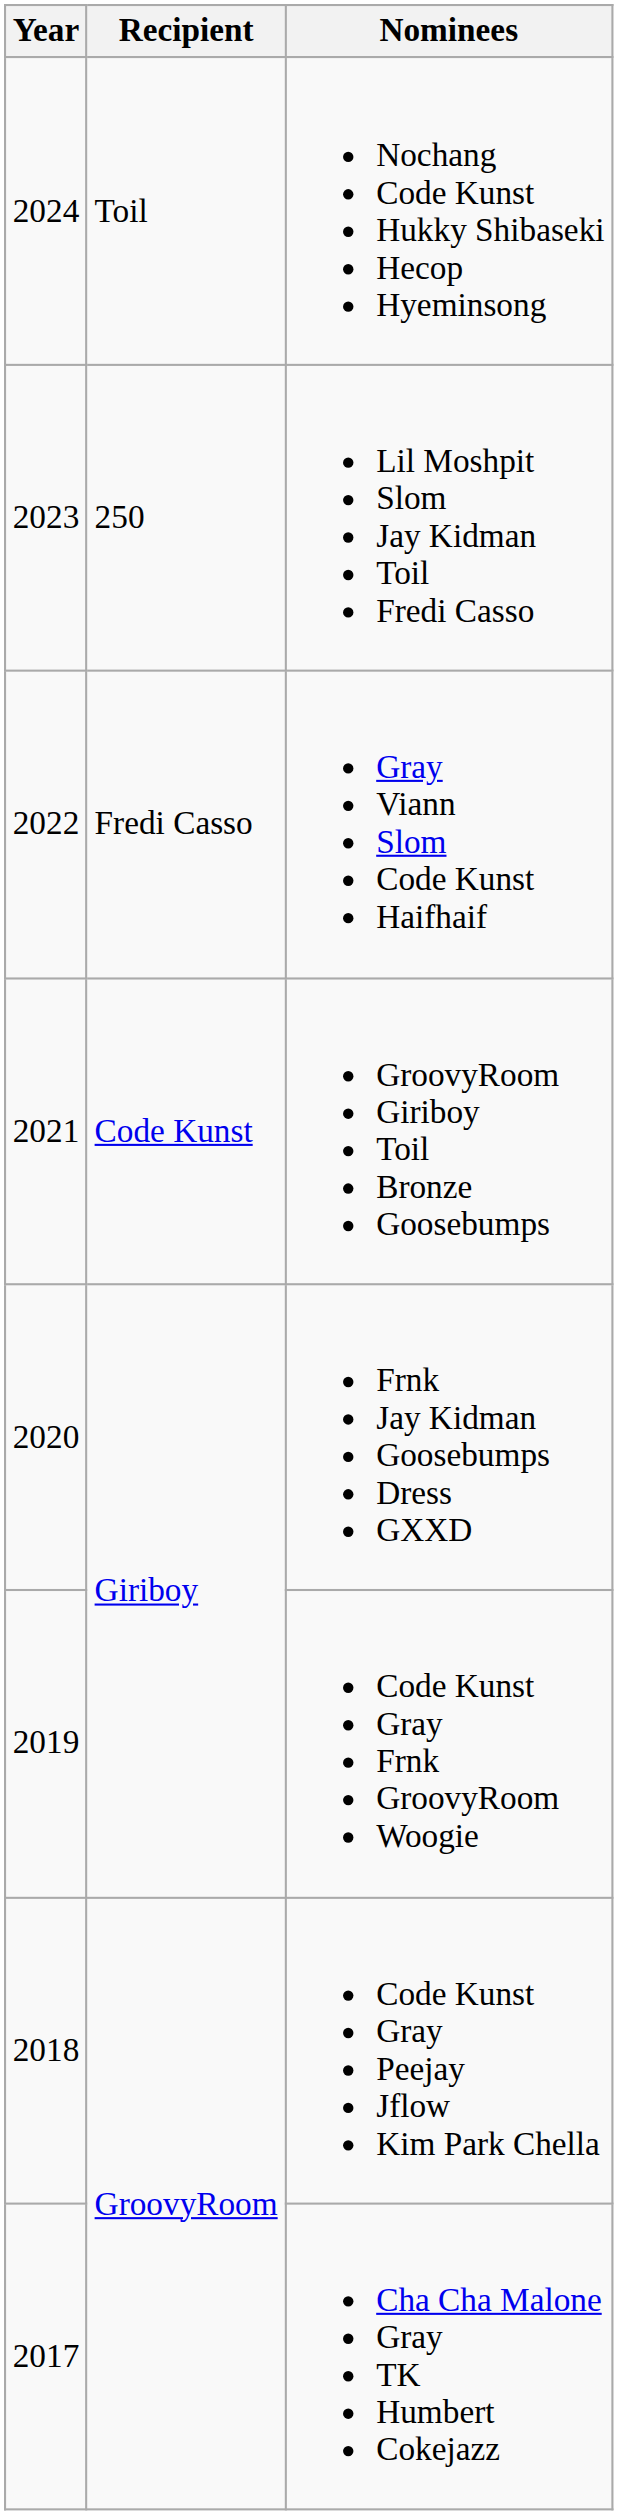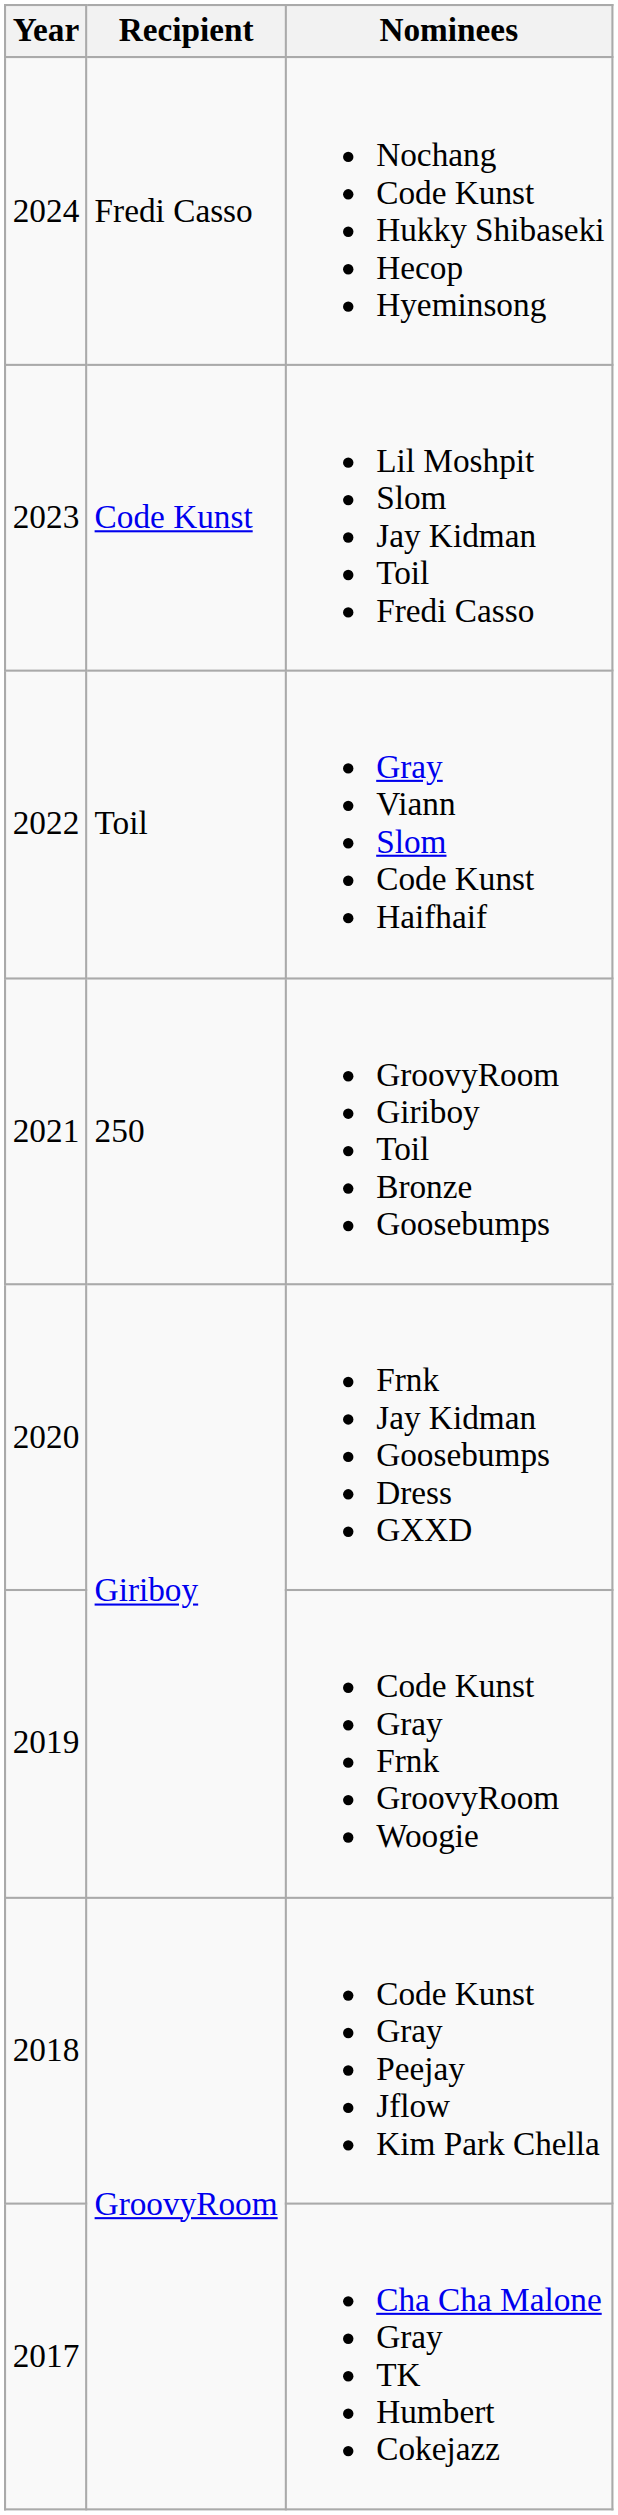 <table class="wikitable">
 <tr>
 <th>Year</th>
 <th>Recipient</th>
 <th>Nominees</th>
 </tr>
 <tr>
 <td>2024</td>
-<td>Toil</td>
+<td>Fredi Casso</td>
 <td><br><ul><li>Nochang</li><li>Code Kunst</li><li>Hukky Shibaseki</li><li>Hecop</li><li>Hyeminsong</li></ul></td>
 </tr>
 <tr>
 <td>2023</td>
-<td>250</td>
+<td><a href='#'>Code Kunst</a></td>
 <td><br><ul><li>Lil Moshpit</li><li>Slom</li><li>Jay Kidman</li><li>Toil</li><li>Fredi Casso</li></ul></td>
 </tr>
 <tr>
 <td>2022</td>
-<td>Fredi Casso</td>
+<td>Toil</td>
 <td><br><ul><li><a href='#'>Gray</a></li><li>Viann</li><li><a href='#'>Slom</a></li><li>Code Kunst</li><li>Haifhaif</li></ul></td>
 </tr>
 <tr>
 <td>2021</td>
-<td><a href='#'>Code Kunst</a></td>
+<td>250</td>
 <td><br><ul><li>GroovyRoom</li><li>Giriboy</li><li>Toil</li><li>Bronze</li><li>Goosebumps</li></ul></td>
 </tr>
 <tr>
 <td>2020</td>
 <td rowspan="2"><a href='#'>Giriboy</a></td>
 <td><br><ul><li>Frnk</li><li>Jay Kidman</li><li>Goosebumps</li><li>Dress</li><li>GXXD</li></ul></td>
 </tr>
 <tr>
 <td>2019</td>
 <td><br><ul><li>Code Kunst</li><li>Gray</li><li>Frnk</li><li>GroovyRoom</li><li>Woogie</li></ul></td>
 </tr>
 <tr>
 <td>2018</td>
 <td rowspan="2"><a href='#'>GroovyRoom</a></td>
 <td><br><ul><li>Code Kunst</li><li>Gray</li><li>Peejay</li><li>Jflow</li><li>Kim Park Chella</li></ul></td>
 </tr>
 <tr>
 <td>2017</td>
 <td><br><ul><li><a href='#'>Cha Cha Malone</a></li><li>Gray</li><li>TK</li><li>Humbert</li><li>Cokejazz</li></ul></td>
 </tr>
 </table>
